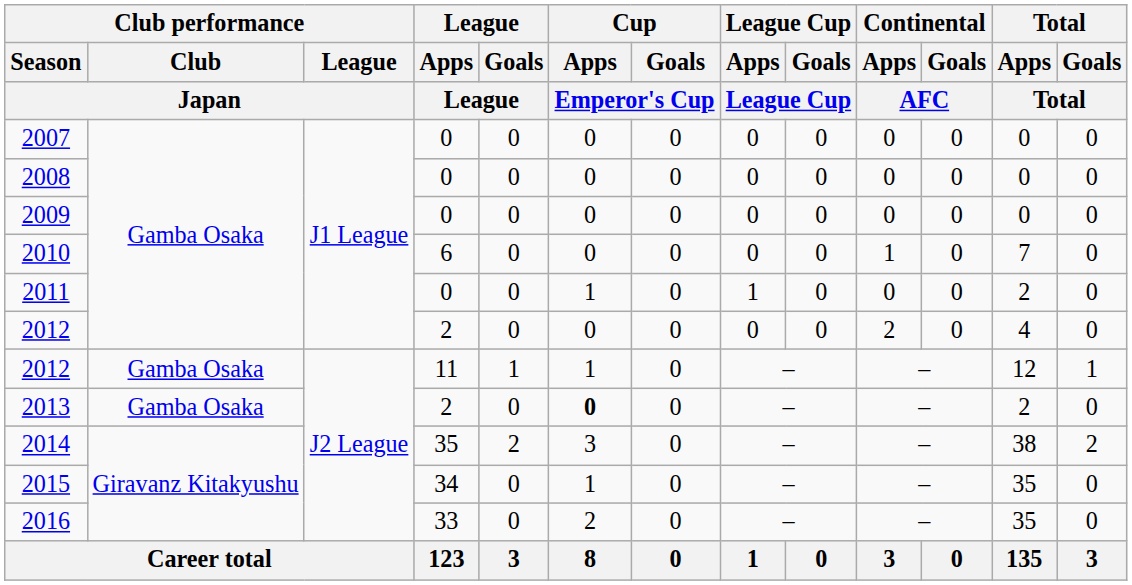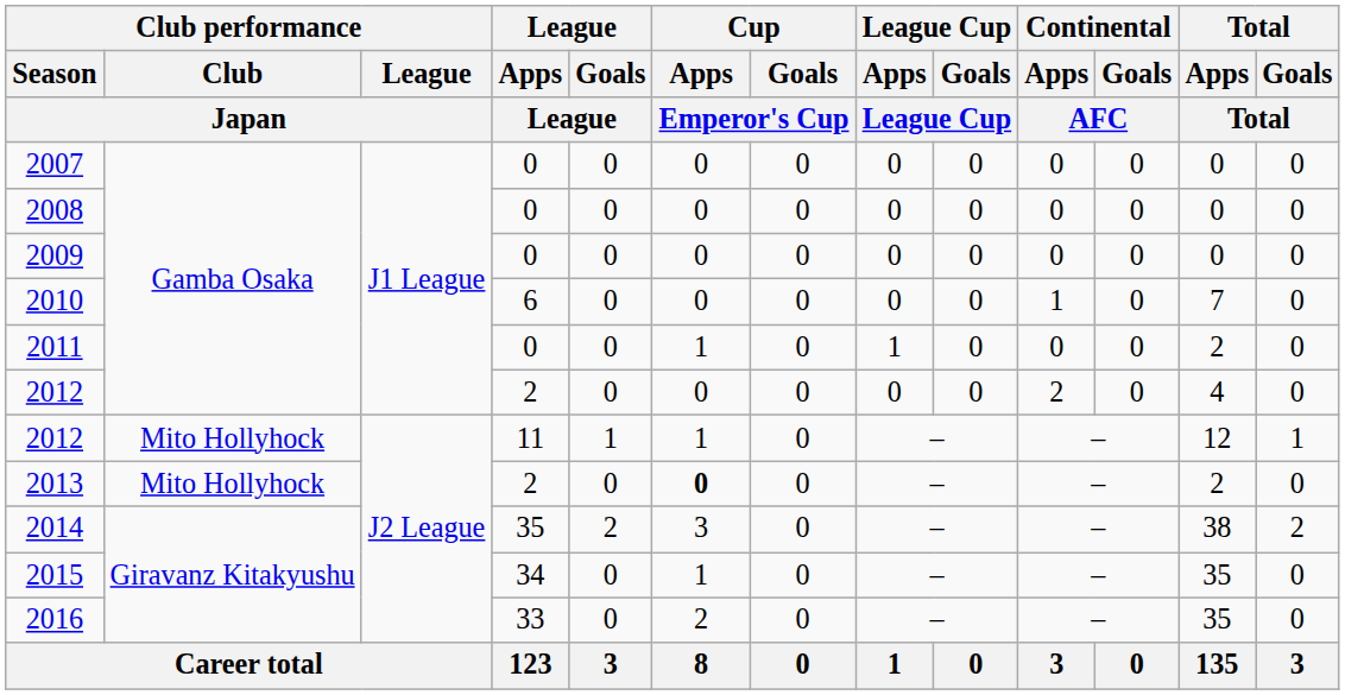 <table class="wikitable" style="text-align:center">
 <tr>
 <th colspan=3>Club performance</th>
 <th colspan=2>League</th>
 <th colspan=2>Cup</th>
 <th colspan=2>League Cup</th>
 <th colspan=2>Continental</th>
 <th colspan=2>Total</th>
 </tr>
 <tr>
 <th>Season</th>
 <th>Club</th>
 <th>League</th>
 <th>Apps</th>
 <th>Goals</th>
 <th>Apps</th>
 <th>Goals</th>
 <th>Apps</th>
 <th>Goals</th>
 <th>Apps</th>
 <th>Goals</th>
 <th>Apps</th>
 <th>Goals</th>
 </tr>
 <tr>
 <th colspan=3>Japan</th>
 <th colspan=2>League</th>
 <th colspan=2><a href='#'>Emperor's Cup</a></th>
 <th colspan=2><a href='#'>League Cup</a></th>
 <th colspan=2><a href='#'>AFC</a></th>
 <th colspan=2>Total</th>
 </tr>
 <tr>
 <td><a href='#'>2007</a></td>
 <td rowspan="6"><a href='#'>Gamba Osaka</a></td>
 <td rowspan="6"><a href='#'>J1 League</a></td>
 <td>0</td>
 <td>0</td>
 <td>0</td>
 <td>0</td>
 <td>0</td>
 <td>0</td>
 <td>0</td>
 <td>0</td>
 <td>0</td>
 <td>0</td>
 </tr>
 <tr>
 <td><a href='#'>2008</a></td>
 <td>0</td>
 <td>0</td>
 <td>0</td>
 <td>0</td>
 <td>0</td>
 <td>0</td>
 <td>0</td>
 <td>0</td>
 <td>0</td>
 <td>0</td>
 </tr>
 <tr>
 <td><a href='#'>2009</a></td>
 <td>0</td>
 <td>0</td>
 <td>0</td>
 <td>0</td>
 <td>0</td>
 <td>0</td>
 <td>0</td>
 <td>0</td>
 <td>0</td>
 <td>0</td>
 </tr>
 <tr>
 <td><a href='#'>2010</a></td>
 <td>6</td>
 <td>0</td>
 <td>0</td>
 <td>0</td>
 <td>0</td>
 <td>0</td>
 <td>1</td>
 <td>0</td>
 <td>7</td>
 <td>0</td>
 </tr>
 <tr>
 <td><a href='#'>2011</a></td>
 <td>0</td>
 <td>0</td>
 <td>1</td>
 <td>0</td>
 <td>1</td>
 <td>0</td>
 <td>0</td>
 <td>0</td>
 <td>2</td>
 <td>0</td>
 </tr>
 <tr>
 <td><a href='#'>2012</a></td>
 <td>2</td>
 <td>0</td>
 <td>0</td>
 <td>0</td>
 <td>0</td>
 <td>0</td>
 <td>2</td>
 <td>0</td>
 <td>4</td>
 <td>0</td>
 </tr>
 <tr>
 <td><a href='#'>2012</a></td>
-<td><a href='#'>Gamba Osaka</a></td>
+<td><a href='#'>Mito Hollyhock</a></td>
 <td rowspan="5"><a href='#'>J2 League</a></td>
 <td>11</td>
 <td>1</td>
 <td>1</td>
 <td>0</td>
 <td colspan="2">–</td>
 <td colspan="2">–</td>
 <td>12</td>
 <td>1</td>
 </tr>
 <tr>
 <td><a href='#'>2013</a></td>
-<td><a href='#'>Gamba Osaka</a></td>
+<td><a href='#'>Mito Hollyhock</a></td>
 <td>2</td>
 <td>0</td>
 <td><strong>0</strong></td>
 <td>0</td>
 <td colspan="2">–</td>
 <td colspan="2">–</td>
 <td>2</td>
 <td>0</td>
 </tr>
 <tr>
 <td><a href='#'>2014</a></td>
 <td rowspan="3"><a href='#'>Giravanz Kitakyushu</a></td>
 <td>35</td>
 <td>2</td>
 <td>3</td>
 <td>0</td>
 <td colspan="2">–</td>
 <td colspan="2">–</td>
 <td>38</td>
 <td>2</td>
 </tr>
 <tr>
 <td><a href='#'>2015</a></td>
 <td>34</td>
 <td>0</td>
 <td>1</td>
 <td>0</td>
 <td colspan="2">–</td>
 <td colspan="2">–</td>
 <td>35</td>
 <td>0</td>
 </tr>
 <tr>
 <td><a href='#'>2016</a></td>
 <td>33</td>
 <td>0</td>
 <td>2</td>
 <td>0</td>
 <td colspan="2">–</td>
 <td colspan="2">–</td>
 <td>35</td>
 <td>0</td>
 </tr>
 <tr>
 <th colspan=3>Career total</th>
 <th>123</th>
 <th>3</th>
 <th>8</th>
 <th>0</th>
 <th>1</th>
 <th>0</th>
 <th>3</th>
 <th>0</th>
 <th>135</th>
 <th>3</th>
 </tr>
 </table>
